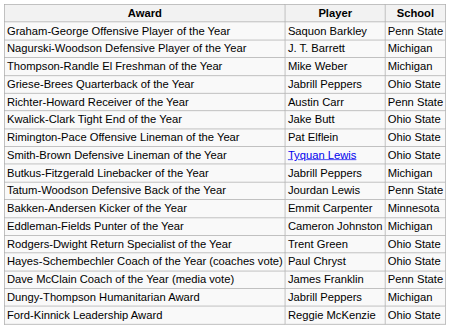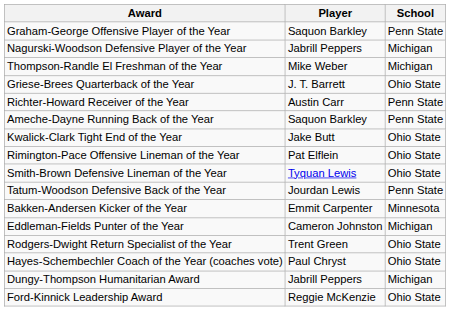 <table class="wikitable sortable">
 <tr>
 <th>Award</th>
 <th>Player</th>
 <th>School</th>
 </tr>
 <tr>
 <td>Graham-George Offensive Player of the Year</td>
 <td>Saquon Barkley</td>
 <td>Penn State</td>
 </tr>
 <tr>
 <td>Nagurski-Woodson Defensive Player of the Year</td>
-<td>J. T. Barrett</td>
+<td>Jabrill Peppers</td>
 <td>Michigan</td>
 </tr>
 <tr>
 <td>Thompson-Randle El Freshman of the Year</td>
 <td>Mike Weber</td>
 <td>Michigan</td>
 </tr>
 <tr>
 <td>Griese-Brees Quarterback of the Year</td>
-<td>Jabrill Peppers</td>
+<td>J. T. Barrett</td>
 <td>Ohio State</td>
 </tr>
 <tr>
 <td>Richter-Howard Receiver of the Year</td>
 <td>Austin Carr</td>
+<td>Penn State</td>
+</tr>
+<tr>
+<td>Ameche-Dayne Running Back of the Year</td>
+<td>Saquon Barkley</td>
 <td>Penn State</td>
 </tr>
 <tr>
 <td>Kwalick-Clark Tight End of the Year</td>
 <td>Jake Butt</td>
 <td>Ohio State</td>
 </tr>
 <tr>
 <td>Rimington-Pace Offensive Lineman of the Year</td>
 <td>Pat Elflein</td>
 <td>Ohio State</td>
 </tr>
 <tr>
 <td>Smith-Brown Defensive Lineman of the Year</td>
 <td><a href='#'>Tyquan Lewis</a></td>
 <td>Ohio State</td>
-</tr>
-<tr>
-<td>Butkus-Fitzgerald Linebacker of the Year</td>
-<td>Jabrill Peppers</td>
-<td>Michigan</td>
 </tr>
 <tr>
 <td>Tatum-Woodson Defensive Back of the Year</td>
 <td>Jourdan Lewis</td>
 <td>Penn State</td>
 </tr>
 <tr>
 <td>Bakken-Andersen Kicker of the Year</td>
 <td>Emmit Carpenter</td>
 <td>Minnesota</td>
 </tr>
 <tr>
 <td>Eddleman-Fields Punter of the Year</td>
 <td>Cameron Johnston</td>
 <td>Michigan</td>
 </tr>
 <tr>
 <td>Rodgers-Dwight Return Specialist of the Year</td>
 <td>Trent Green</td>
 <td>Ohio State</td>
 </tr>
 <tr>
 <td>Hayes-Schembechler Coach of the Year (coaches vote)</td>
 <td>Paul Chryst</td>
 <td>Ohio State</td>
 </tr>
 <tr>
-<td>Dave McClain Coach of the Year (media vote)</td>
-<td>James Franklin</td>
-<td>Penn State</td>
-</tr>
-<tr>
 <td>Dungy-Thompson Humanitarian Award</td>
 <td>Jabrill Peppers</td>
 <td>Michigan</td>
 </tr>
 <tr>
 <td>Ford-Kinnick Leadership Award</td>
 <td>Reggie McKenzie</td>
 <td>Ohio State</td>
 </tr>
 </table>
